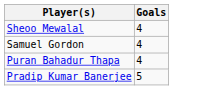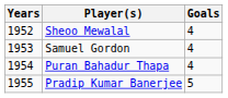 <table class="wikitable">
 <tr>
+<th>Years</th>
 <th>Player(s)</th>
 <th>Goals</th>
 </tr>
 <tr>
+<td>1952</td>
 <td> <a href='#'>Sheoo Mewalal</a></td>
 <td>4</td>
 </tr>
 <tr>
+<td>1953</td>
 <td> Samuel Gordon</td>
 <td>4</td>
 </tr>
 <tr>
+<td>1954</td>
 <td> <a href='#'>Puran Bahadur Thapa</a></td>
 <td>4</td>
 </tr>
 <tr>
+<td>1955</td>
 <td> <a href='#'>Pradip Kumar Banerjee</a></td>
 <td>5</td>
 </tr>
 </table>
